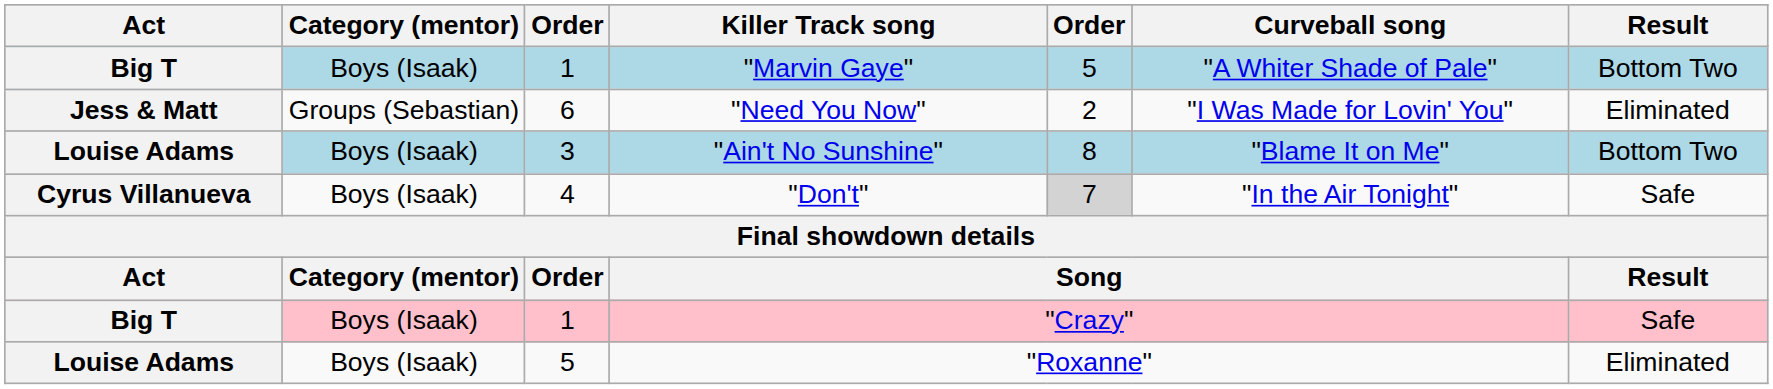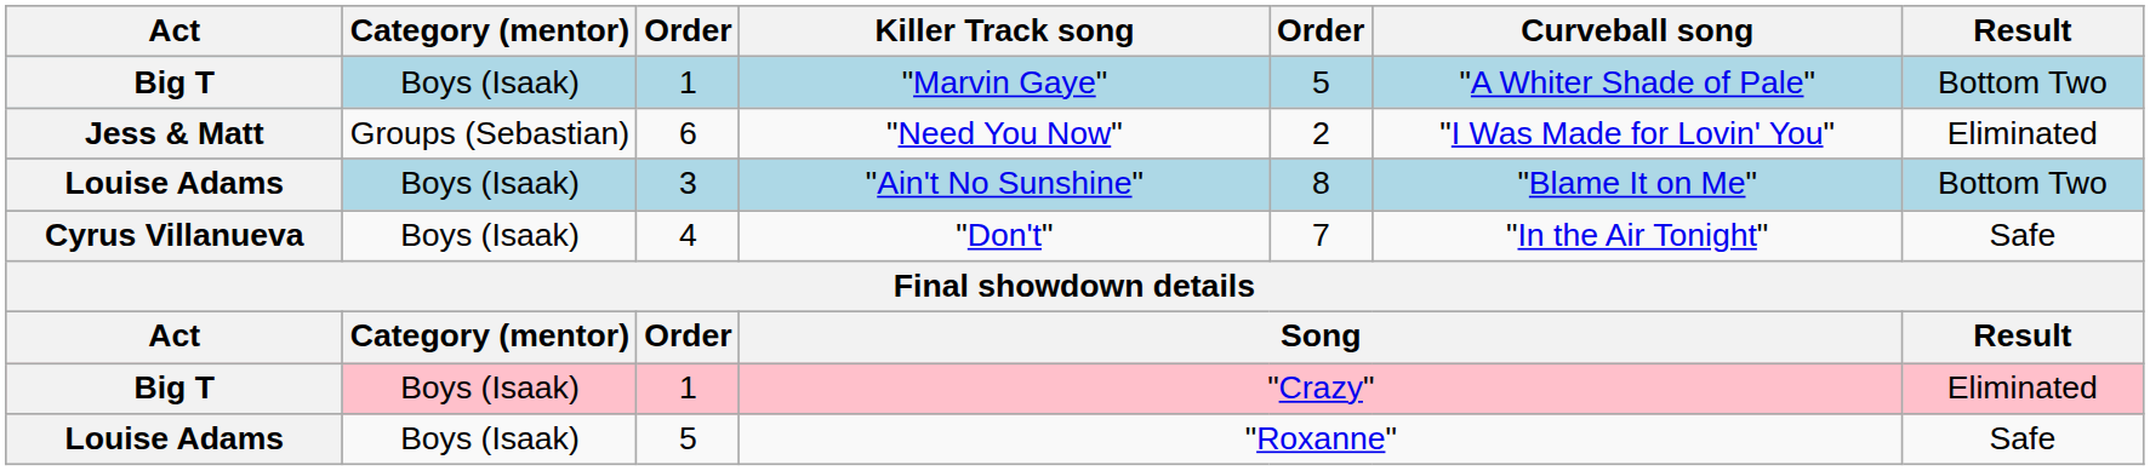 <table class="wikitable plainrowheaders" style="text-align:center;">
 <tr>
 <th scope="col" style="width:10em;">Act</th>
 <th scope="col">Category (mentor)</th>
 <th scope="col">Order</th>
 <th scope="col" style="width:16em;">Killer Track song</th>
 <th scope="col">Order</th>
 <th scope="col" style="width:16em;">Curveball song</th>
 <th scope="col" style="width:7em;">Result</th>
 </tr>
 <tr style="background:lightblue;">
 <th scope="row">Big T</th>
 <td>Boys (Isaak)</td>
 <td>1</td>
 <td>"<a href='#'>Marvin Gaye</a>"</td>
 <td>5</td>
 <td>"<a href='#'>A Whiter Shade of Pale</a>"</td>
 <td>Bottom Two</td>
 </tr>
 <tr>
 <th scope="row">Jess & Matt</th>
 <td>Groups (Sebastian)</td>
 <td>6</td>
 <td>"<a href='#'>Need You Now</a>"</td>
 <td>2</td>
 <td>"<a href='#'>I Was Made for Lovin' You</a>"</td>
 <td>Eliminated</td>
 </tr>
 <tr style="background:lightblue;">
 <th scope="row">Louise Adams</th>
 <td>Boys (Isaak)</td>
 <td>3</td>
 <td>"<a href='#'>Ain't No Sunshine</a>"</td>
 <td>8</td>
 <td>"<a href='#'>Blame It on Me</a>"</td>
 <td>Bottom Two</td>
 </tr>
 <tr>
 <th scope="row">Cyrus Villanueva</th>
 <td>Boys (Isaak)</td>
 <td>4</td>
 <td>"<a href='#'>Don't</a>"</td>
-<td style="background: lightgrey;">7</td>
+<td>7</td>
 <td>"<a href='#'>In the Air Tonight</a>"</td>
 <td>Safe</td>
 </tr>
 <tr>
 <th colspan="7">Final showdown details</th>
 </tr>
 <tr>
 <th scope="col" style="width:10em;">Act</th>
 <th scope="col">Category (mentor)</th>
 <th scope="col">Order</th>
 <th scope="col" style="width:16em;" colspan="3" style="text-align:center;">Song</th>
 <th scope="col" style="width:6em;">Result</th>
 </tr>
 <tr style="background:pink;">
 <th scope="row">Big T</th>
 <td>Boys (Isaak)</td>
 <td>1</td>
 <td colspan="3">"<a href='#'>Crazy</a>"</td>
-<td>Safe</td>
+<td>Eliminated</td>
 </tr>
 <tr>
 <th scope="row">Louise Adams</th>
 <td>Boys (Isaak)</td>
 <td>5</td>
 <td colspan="3">"<a href='#'>Roxanne</a>"</td>
-<td>Eliminated</td>
+<td>Safe</td>
 </tr>
 </table>
